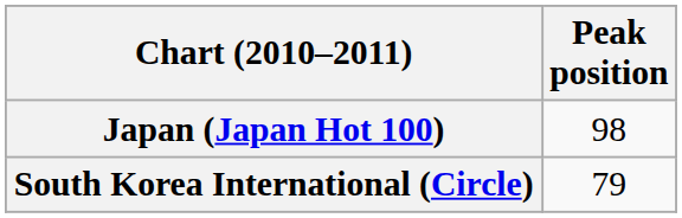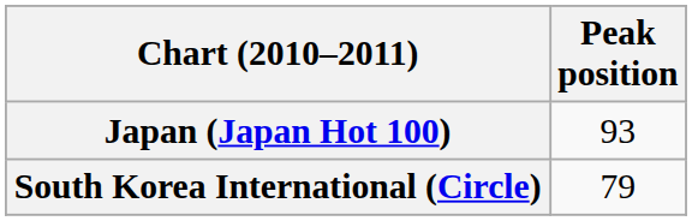 <table class="wikitable sortable plainrowheaders" style="text-align:center">
 <tr>
 <th scope="col">Chart (2010–2011)</th>
 <th scope="col">Peak<br>position</th>
 </tr>
 <tr>
 <th scope="row">Japan (<a href='#'>Japan Hot 100</a>)</th>
-<td>98</td>
+<td>93</td>
 </tr>
 <tr>
 <th scope="row">South Korea International (<a href='#'>Circle</a>)</th>
 <td>79</td>
 </tr>
 </table>
